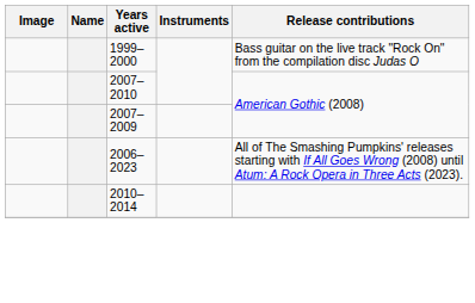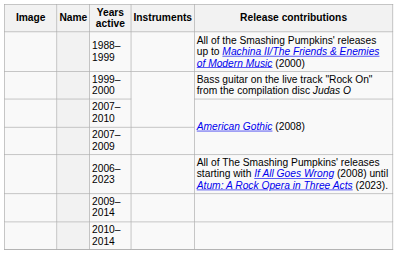 <table class="wikitable plainrowheaders sortable">
 <tr>
 <th scope="col" class="unsortable" style="width: 75px">Image</th>
 <th scope="col">Name</th>
 <th scope="col">Years active</th>
 <th scope="col">Instruments</th>
 <th scope="col" class="unsortable">Release contributions</th>
+</tr>
+<tr>
+<td></td>
+<th scope="row"></th>
+<td>1988–1999</td>
+<td></td>
+<td>All of the Smashing Pumpkins' releases up to <em><a href='#'>Machina II/The Friends & Enemies of Modern Music</a></em> (2000)</td>
 </tr>
 <tr>
 <td></td>
 <th scope="row"></th>
 <td>1999–2000</td>
 <td rowspan="2"></td>
 <td>Bass guitar on the live track "Rock On" from the compilation disc <em>Judas O</em></td>
 </tr>
 <tr>
 <td></td>
 <th scope="row"></th>
 <td>2007–2010</td>
 <td rowspan="2"><em><a href='#'>American Gothic</a></em> (2008)</td>
 </tr>
 <tr>
 <td></td>
 <th scope="row"></th>
 <td>2007–2009</td>
 <td></td>
 </tr>
 <tr>
 <td></td>
 <th scope="row"></th>
 <td>2006–2023</td>
 <td></td>
 <td>All of The Smashing Pumpkins' releases starting with <em><a href='#'>If All Goes Wrong</a></em> (2008) until <em><a href='#'>Atum: A Rock Opera in Three Acts</a></em> (2023).</td>
 </tr>
 <tr>
 <td></td>
 <th scope="row"></th>
+<td>2009–2014</td>
+<td></td>
+<td></td>
+</tr>
+<tr>
+<td></td>
+<th scope="row"></th>
 <td>2010–2014</td>
 <td></td>
 <td></td>
 </tr>
 <tr>
 </tr>
 </table>
